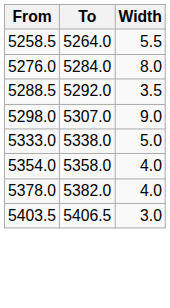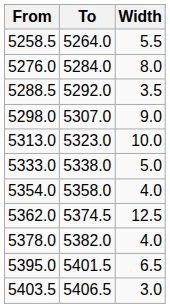 <table class="wikitable" style="text-align: right">
 <tr>
 <th>From</th>
 <th>To</th>
 <th>Width</th>
 </tr>
 <tr>
 <td>5258.5</td>
 <td>5264.0</td>
 <td>5.5</td>
 </tr>
 <tr>
 <td>5276.0</td>
 <td>5284.0</td>
 <td>8.0</td>
 </tr>
 <tr>
 <td>5288.5</td>
 <td>5292.0</td>
 <td>3.5</td>
 </tr>
 <tr>
 <td>5298.0</td>
 <td>5307.0</td>
 <td>9.0</td>
 </tr>
 <tr>
+<td>5313.0</td>
+<td>5323.0</td>
+<td>10.0</td>
+</tr>
+<tr>
 <td>5333.0</td>
 <td>5338.0</td>
 <td>5.0</td>
 </tr>
 <tr>
 <td>5354.0</td>
 <td>5358.0</td>
 <td>4.0</td>
 </tr>
 <tr>
+<td>5362.0</td>
+<td>5374.5</td>
+<td>12.5</td>
+</tr>
+<tr>
 <td>5378.0</td>
 <td>5382.0</td>
 <td>4.0</td>
+</tr>
+<tr>
+<td>5395.0</td>
+<td>5401.5</td>
+<td>6.5</td>
 </tr>
 <tr>
 <td>5403.5</td>
 <td>5406.5</td>
 <td>3.0</td>
 </tr>
 </table>
